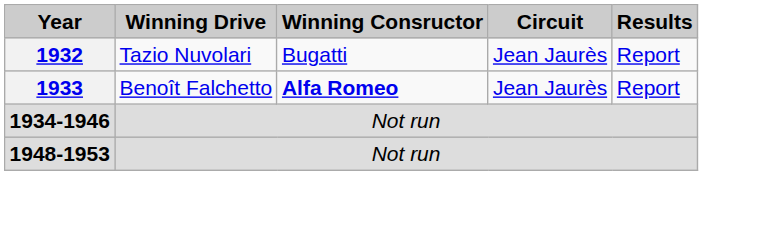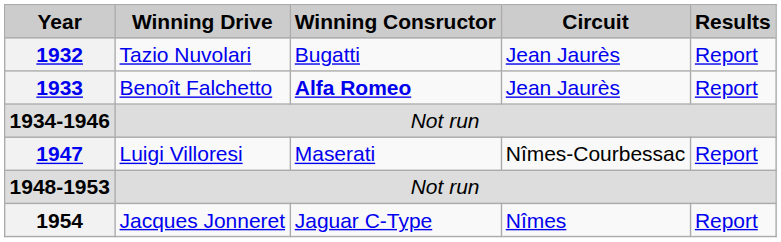 <table class="wikitable alternance" bgcolor="#f7f8ff" border="1" cellpadding="3" cellspacing="0" style="font-size: 95%; border: gray solid 1px; border-collapse: collapse;">
 <tr>
 <th scope="col" style="background:#CCCCCC;">Year</th>
 <th scope="col" style="background:#CCCCCC;">Winning Drive</th>
 <th scope="col" style="background:#CCCCCC;">Winning Consructor</th>
 <th scope="col" style="background:#CCCCCC;">Circuit</th>
 <th scope="col" style="background:#CCCCCC;">Results</th>
 </tr>
 <tr>
 <th scope="row" style="text-align:center;"><a href='#'>1932</a></th>
 <td> <a href='#'>Tazio Nuvolari</a></td>
 <td> <a href='#'>Bugatti</a></td>
 <td><a href='#'>Jean Jaurès</a></td>
 <td><a href='#'>Report</a></td>
 </tr>
 <tr>
 <th scope="row" style="text-align:center;"><a href='#'>1933</a></th>
 <td> <a href='#'>Benoît Falchetto</a></td>
 <td><strong>  <a href='#'>Alfa Romeo</a></strong></td>
 <td><a href='#'>Jean Jaurès</a></td>
 <td><a href='#'>Report</a></td>
 </tr>
 <tr>
 <th scope="row" style="text-align:center;background:#DDDDDD;">1934-1946</th>
 <td colspan="4" style="text-align:center;background:#DDDDDD;"><em>Not run</em></td>
 </tr>
 <tr>
+<th scope="row" style="text-align:center;"><a href='#'>1947</a></th>
+<td> <a href='#'>Luigi Villoresi</a></td>
+<td> <a href='#'>Maserati</a></td>
+<td>Nîmes-Courbessac</td>
+<td><a href='#'>Report</a></td>
+</tr>
+<tr>
 <th scope="row" style="text-align:center;background:#DDDDDD;">1948-1953</th>
 <td colspan="4" style="text-align:center;background:#DDDDDD;"><em>Not run</em></td>
 </tr>
+<tr>
+<th scope="row" style="text-align:center;">1954</th>
+<td> <a href='#'>Jacques Jonneret</a></td>
+<td> <a href='#'>Jaguar C-Type</a></td>
+<td><a href='#'>Nîmes</a></td>
+<td><a href='#'>Report</a></td>
+</tr>
 </table>
